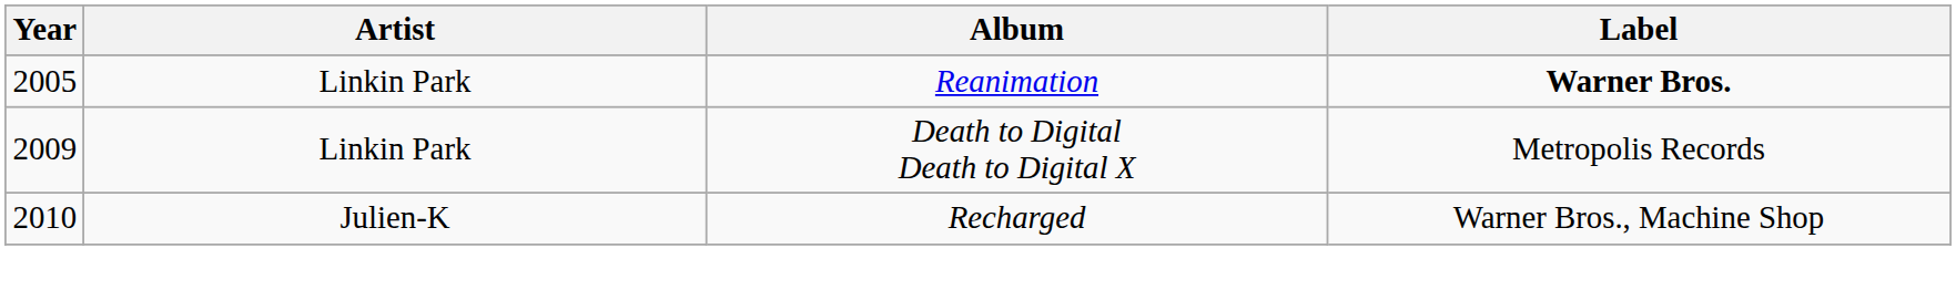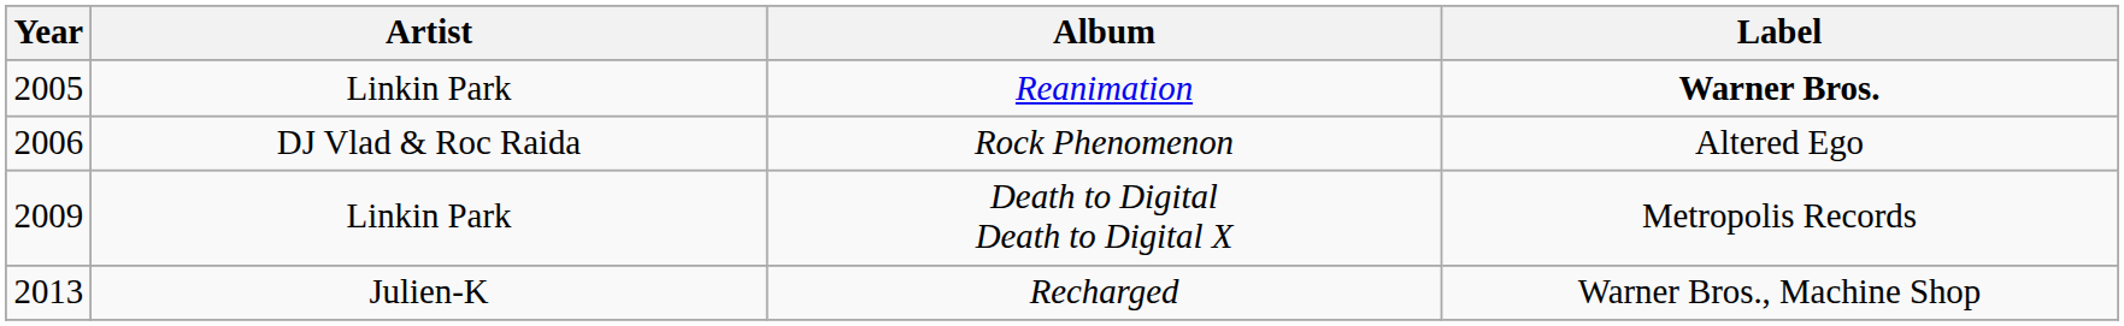 <table class="wikitable plainrowheaders" style="text-align:center;">
 <tr>
 <th rowspan="1">Year</th>
 <th scope="col" style="width:19em;">Artist</th>
 <th scope="col" style="width:19em;">Album</th>
 <th scope="col" style="width:19em;">Label</th>
 </tr>
 <tr>
 <td>2005</td>
 <td>Linkin Park</td>
 <td><em><a href='#'>Reanimation</a></em></td>
 <td><strong>Warner Bros.</strong></td>
 </tr>
 <tr>
+<td>2006</td>
+<td>DJ Vlad & Roc Raida</td>
+<td><em>Rock Phenomenon</em></td>
+<td>Altered Ego</td>
+</tr>
+<tr>
 <td>2009</td>
 <td>Linkin Park</td>
 <td><em>Death to Digital</em><br><em>Death to Digital X</em></td>
 <td>Metropolis Records</td>
 </tr>
 <tr>
-<td>2010</td>
+<td>2013</td>
 <td>Julien-K</td>
 <td><em>Recharged</em></td>
 <td>Warner Bros., Machine Shop</td>
 </tr>
 </table>
